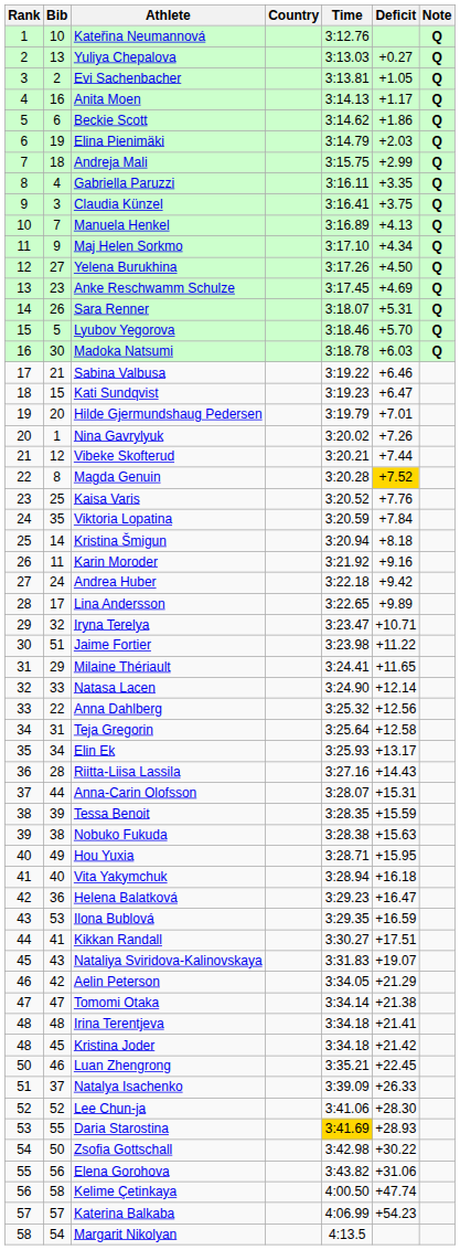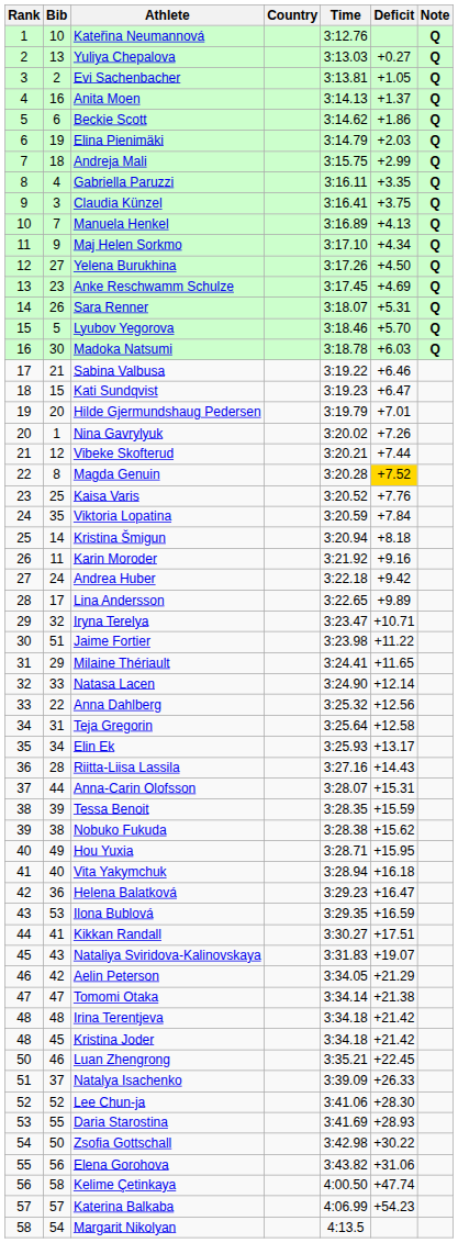 <table class="wikitable sortable" style="text-align:center">
 <tr>
 <th>Rank</th>
 <th>Bib</th>
 <th>Athlete</th>
 <th>Country</th>
 <th>Time</th>
 <th>Deficit</th>
 <th>Note</th>
 </tr>
 <tr bgcolor="#ccffcc">
 <td>1</td>
 <td>10</td>
 <td align=left><a href='#'>Kateřina Neumannová</a></td>
 <td align=left></td>
 <td>3:12.76</td>
 <td></td>
 <td><strong>Q</strong></td>
 </tr>
 <tr bgcolor="#ccffcc">
 <td>2</td>
 <td>13</td>
 <td align=left><a href='#'>Yuliya Chepalova</a></td>
 <td align=left></td>
 <td>3:13.03</td>
 <td>+0.27</td>
 <td><strong>Q</strong></td>
 </tr>
 <tr bgcolor="#ccffcc">
 <td>3</td>
 <td>2</td>
 <td align=left><a href='#'>Evi Sachenbacher</a></td>
 <td align=left></td>
 <td>3:13.81</td>
 <td>+1.05</td>
 <td><strong>Q</strong></td>
 </tr>
 <tr bgcolor="#ccffcc">
 <td>4</td>
 <td>16</td>
 <td align=left><a href='#'>Anita Moen</a></td>
 <td align=left></td>
 <td>3:14.13</td>
-<td>+1.17</td>
+<td>+1.37</td>
 <td><strong>Q</strong></td>
 </tr>
 <tr bgcolor="#ccffcc">
 <td>5</td>
 <td>6</td>
 <td align=left><a href='#'>Beckie Scott</a></td>
 <td align=left></td>
 <td>3:14.62</td>
 <td>+1.86</td>
 <td><strong>Q</strong></td>
 </tr>
 <tr bgcolor="#ccffcc">
 <td>6</td>
 <td>19</td>
 <td align=left><a href='#'>Elina Pienimäki</a></td>
 <td align=left></td>
 <td>3:14.79</td>
 <td>+2.03</td>
 <td><strong>Q</strong></td>
 </tr>
 <tr bgcolor="#ccffcc">
 <td>7</td>
 <td>18</td>
 <td align=left><a href='#'>Andreja Mali</a></td>
 <td align=left></td>
 <td>3:15.75</td>
 <td>+2.99</td>
 <td><strong>Q</strong></td>
 </tr>
 <tr bgcolor="#ccffcc">
 <td>8</td>
 <td>4</td>
 <td align=left><a href='#'>Gabriella Paruzzi</a></td>
 <td align=left></td>
 <td>3:16.11</td>
 <td>+3.35</td>
 <td><strong>Q</strong></td>
 </tr>
 <tr bgcolor="#ccffcc">
 <td>9</td>
 <td>3</td>
 <td align=left><a href='#'>Claudia Künzel</a></td>
 <td align=left></td>
 <td>3:16.41</td>
 <td>+3.75</td>
 <td><strong>Q</strong></td>
 </tr>
 <tr bgcolor="#ccffcc">
 <td>10</td>
 <td>7</td>
 <td align=left><a href='#'>Manuela Henkel</a></td>
 <td align=left></td>
 <td>3:16.89</td>
 <td>+4.13</td>
 <td><strong>Q</strong></td>
 </tr>
 <tr bgcolor="#ccffcc">
 <td>11</td>
 <td>9</td>
 <td align=left><a href='#'>Maj Helen Sorkmo</a></td>
 <td align=left></td>
 <td>3:17.10</td>
 <td>+4.34</td>
 <td><strong>Q</strong></td>
 </tr>
 <tr bgcolor="#ccffcc">
 <td>12</td>
 <td>27</td>
 <td align=left><a href='#'>Yelena Burukhina</a></td>
 <td align=left></td>
 <td>3:17.26</td>
 <td>+4.50</td>
 <td><strong>Q</strong></td>
 </tr>
 <tr bgcolor="#ccffcc">
 <td>13</td>
 <td>23</td>
 <td align=left><a href='#'>Anke Reschwamm Schulze</a></td>
 <td align=left></td>
 <td>3:17.45</td>
 <td>+4.69</td>
 <td><strong>Q</strong></td>
 </tr>
 <tr bgcolor="#ccffcc">
 <td>14</td>
 <td>26</td>
 <td align=left><a href='#'>Sara Renner</a></td>
 <td align=left></td>
 <td>3:18.07</td>
 <td>+5.31</td>
 <td><strong>Q</strong></td>
 </tr>
 <tr bgcolor="#ccffcc">
 <td>15</td>
 <td>5</td>
 <td align=left><a href='#'>Lyubov Yegorova</a></td>
 <td align=left></td>
 <td>3:18.46</td>
 <td>+5.70</td>
 <td><strong>Q</strong></td>
 </tr>
 <tr bgcolor="#ccffcc">
 <td>16</td>
 <td>30</td>
 <td align=left><a href='#'>Madoka Natsumi</a></td>
 <td align=left></td>
 <td>3:18.78</td>
 <td>+6.03</td>
 <td><strong>Q</strong></td>
 </tr>
 <tr>
 <td>17</td>
 <td>21</td>
 <td align=left><a href='#'>Sabina Valbusa</a></td>
 <td align=left></td>
 <td>3:19.22</td>
 <td>+6.46</td>
 <td></td>
 </tr>
 <tr>
 <td>18</td>
 <td>15</td>
 <td align=left><a href='#'>Kati Sundqvist</a></td>
 <td align=left></td>
 <td>3:19.23</td>
 <td>+6.47</td>
 <td></td>
 </tr>
 <tr>
 <td>19</td>
 <td>20</td>
 <td align=left><a href='#'>Hilde Gjermundshaug Pedersen</a></td>
 <td align=left></td>
 <td>3:19.79</td>
 <td>+7.01</td>
 <td></td>
 </tr>
 <tr>
 <td>20</td>
 <td>1</td>
 <td align=left><a href='#'>Nina Gavrylyuk</a></td>
 <td align=left></td>
 <td>3:20.02</td>
 <td>+7.26</td>
 <td></td>
 </tr>
 <tr>
 <td>21</td>
 <td>12</td>
 <td align=left><a href='#'>Vibeke Skofterud</a></td>
 <td align=left></td>
 <td>3:20.21</td>
 <td>+7.44</td>
 <td></td>
 </tr>
 <tr>
 <td>22</td>
 <td>8</td>
 <td align=left><a href='#'>Magda Genuin</a></td>
 <td align=left></td>
 <td>3:20.28</td>
 <td style="background: gold;">+7.52</td>
 <td></td>
 </tr>
 <tr>
 <td>23</td>
 <td>25</td>
 <td align=left><a href='#'>Kaisa Varis</a></td>
 <td align=left></td>
 <td>3:20.52</td>
 <td>+7.76</td>
 <td></td>
 </tr>
 <tr>
 <td>24</td>
 <td>35</td>
 <td align=left><a href='#'>Viktoria Lopatina</a></td>
 <td align=left></td>
 <td>3:20.59</td>
 <td>+7.84</td>
 <td></td>
 </tr>
 <tr>
 <td>25</td>
 <td>14</td>
 <td align=left><a href='#'>Kristina Šmigun</a></td>
 <td align=left></td>
 <td>3:20.94</td>
 <td>+8.18</td>
 <td></td>
 </tr>
 <tr>
 <td>26</td>
 <td>11</td>
 <td align=left><a href='#'>Karin Moroder</a></td>
 <td align=left></td>
 <td>3:21.92</td>
 <td>+9.16</td>
 <td></td>
 </tr>
 <tr>
 <td>27</td>
 <td>24</td>
 <td align=left><a href='#'>Andrea Huber</a></td>
 <td align=left></td>
 <td>3:22.18</td>
 <td>+9.42</td>
 <td></td>
 </tr>
 <tr>
 <td>28</td>
 <td>17</td>
 <td align=left><a href='#'>Lina Andersson</a></td>
 <td align=left></td>
 <td>3:22.65</td>
 <td>+9.89</td>
 <td></td>
 </tr>
 <tr>
 <td>29</td>
 <td>32</td>
 <td align=left><a href='#'>Iryna Terelya</a></td>
 <td align=left></td>
 <td>3:23.47</td>
 <td>+10.71</td>
 <td></td>
 </tr>
 <tr>
 <td>30</td>
 <td>51</td>
 <td align=left><a href='#'>Jaime Fortier</a></td>
 <td align=left></td>
 <td>3:23.98</td>
 <td>+11.22</td>
 <td></td>
 </tr>
 <tr>
 <td>31</td>
 <td>29</td>
 <td align=left><a href='#'>Milaine Thériault</a></td>
 <td align=left></td>
 <td>3:24.41</td>
 <td>+11.65</td>
 <td></td>
 </tr>
 <tr>
 <td>32</td>
 <td>33</td>
 <td align=left><a href='#'>Natasa Lacen</a></td>
 <td align=left></td>
 <td>3:24.90</td>
 <td>+12.14</td>
 <td></td>
 </tr>
 <tr>
 <td>33</td>
 <td>22</td>
 <td align=left><a href='#'>Anna Dahlberg</a></td>
 <td align=left></td>
 <td>3:25.32</td>
 <td>+12.56</td>
 <td></td>
 </tr>
 <tr>
 <td>34</td>
 <td>31</td>
 <td align=left><a href='#'>Teja Gregorin</a></td>
 <td align=left></td>
 <td>3:25.64</td>
 <td>+12.58</td>
 <td></td>
 </tr>
 <tr>
 <td>35</td>
 <td>34</td>
 <td align=left><a href='#'>Elin Ek</a></td>
 <td align=left></td>
 <td>3:25.93</td>
 <td>+13.17</td>
 <td></td>
 </tr>
 <tr>
 <td>36</td>
 <td>28</td>
 <td align=left><a href='#'>Riitta-Liisa Lassila</a></td>
 <td align=left></td>
 <td>3:27.16</td>
 <td>+14.43</td>
 <td></td>
 </tr>
 <tr>
 <td>37</td>
 <td>44</td>
 <td align=left><a href='#'>Anna-Carin Olofsson</a></td>
 <td align=left></td>
 <td>3:28.07</td>
 <td>+15.31</td>
 <td></td>
 </tr>
 <tr>
 <td>38</td>
 <td>39</td>
 <td align=left><a href='#'>Tessa Benoit</a></td>
 <td align=left></td>
 <td>3:28.35</td>
 <td>+15.59</td>
 <td></td>
 </tr>
 <tr>
 <td>39</td>
 <td>38</td>
 <td align=left><a href='#'>Nobuko Fukuda</a></td>
 <td align=left></td>
 <td>3:28.38</td>
-<td>+15.63</td>
+<td>+15.62</td>
 <td></td>
 </tr>
 <tr>
 <td>40</td>
 <td>49</td>
 <td align=left><a href='#'>Hou Yuxia</a></td>
 <td align=left></td>
 <td>3:28.71</td>
 <td>+15.95</td>
 <td></td>
 </tr>
 <tr>
 <td>41</td>
 <td>40</td>
 <td align=left><a href='#'>Vita Yakymchuk</a></td>
 <td align=left></td>
 <td>3:28.94</td>
 <td>+16.18</td>
 <td></td>
 </tr>
 <tr>
 <td>42</td>
 <td>36</td>
 <td align=left><a href='#'>Helena Balatková</a></td>
 <td align=left></td>
 <td>3:29.23</td>
 <td>+16.47</td>
 <td></td>
 </tr>
 <tr>
 <td>43</td>
 <td>53</td>
 <td align=left><a href='#'>Ilona Bublová</a></td>
 <td align=left></td>
 <td>3:29.35</td>
 <td>+16.59</td>
 <td></td>
 </tr>
 <tr>
 <td>44</td>
 <td>41</td>
 <td align=left><a href='#'>Kikkan Randall</a></td>
 <td align=left></td>
 <td>3:30.27</td>
 <td>+17.51</td>
 <td></td>
 </tr>
 <tr>
 <td>45</td>
 <td>43</td>
 <td align=left><a href='#'>Nataliya Sviridova-Kalinovskaya</a></td>
 <td align=left></td>
 <td>3:31.83</td>
 <td>+19.07</td>
 <td></td>
 </tr>
 <tr>
 <td>46</td>
 <td>42</td>
 <td align=left><a href='#'>Aelin Peterson</a></td>
 <td align=left></td>
 <td>3:34.05</td>
 <td>+21.29</td>
 <td></td>
 </tr>
 <tr>
 <td>47</td>
 <td>47</td>
 <td align=left><a href='#'>Tomomi Otaka</a></td>
 <td align=left></td>
 <td>3:34.14</td>
 <td>+21.38</td>
 <td></td>
 </tr>
 <tr>
 <td>48</td>
 <td>48</td>
 <td align=left><a href='#'>Irina Terentjeva</a></td>
 <td align=left></td>
 <td>3:34.18</td>
-<td>+21.41</td>
+<td>+21.42</td>
 <td></td>
 </tr>
 <tr>
 <td>48</td>
 <td>45</td>
 <td align=left><a href='#'>Kristina Joder</a></td>
 <td align=left></td>
 <td>3:34.18</td>
 <td>+21.42</td>
 <td></td>
 </tr>
 <tr>
 <td>50</td>
 <td>46</td>
 <td align=left><a href='#'>Luan Zhengrong</a></td>
 <td align=left></td>
 <td>3:35.21</td>
 <td>+22.45</td>
 <td></td>
 </tr>
 <tr>
 <td>51</td>
 <td>37</td>
 <td align=left><a href='#'>Natalya Isachenko</a></td>
 <td align=left></td>
 <td>3:39.09</td>
 <td>+26.33</td>
 <td></td>
 </tr>
 <tr>
 <td>52</td>
 <td>52</td>
 <td align=left><a href='#'>Lee Chun-ja</a></td>
 <td align=left></td>
 <td>3:41.06</td>
 <td>+28.30</td>
 <td></td>
 </tr>
 <tr>
 <td>53</td>
 <td>55</td>
 <td align=left><a href='#'>Daria Starostina</a></td>
 <td align=left></td>
-<td style="background: gold;">3:41.69</td>
+<td>3:41.69</td>
 <td>+28.93</td>
 <td></td>
 </tr>
 <tr>
 <td>54</td>
 <td>50</td>
 <td align=left><a href='#'>Zsofia Gottschall</a></td>
 <td align=left></td>
 <td>3:42.98</td>
 <td>+30.22</td>
 <td></td>
 </tr>
 <tr>
 <td>55</td>
 <td>56</td>
 <td align=left><a href='#'>Elena Gorohova</a></td>
 <td align=left></td>
 <td>3:43.82</td>
 <td>+31.06</td>
 <td></td>
 </tr>
 <tr>
 <td>56</td>
 <td>58</td>
 <td align=left><a href='#'>Kelime Çetinkaya</a></td>
 <td align=left></td>
 <td>4:00.50</td>
 <td>+47.74</td>
 <td></td>
 </tr>
 <tr>
 <td>57</td>
 <td>57</td>
 <td align=left><a href='#'>Katerina Balkaba</a></td>
 <td align=left></td>
 <td>4:06.99</td>
 <td>+54.23</td>
 <td></td>
 </tr>
 <tr>
 <td>58</td>
 <td>54</td>
 <td align=left><a href='#'>Margarit Nikolyan</a></td>
 <td align=left></td>
 <td>4:13.5</td>
 <td></td>
 <td></td>
 </tr>
 </table>
